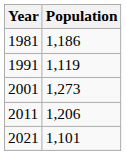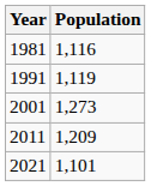 <table class=wikitable>
 <tr>
 <th>Year</th>
 <th>Population</th>
 </tr>
 <tr ---->
 <td>1981</td>
-<td>1,186</td>
+<td>1,116</td>
 </tr>
 <tr ---->
 <td>1991</td>
 <td>1,119</td>
 </tr>
 <tr ---->
 <td>2001</td>
 <td>1,273</td>
 </tr>
 <tr ---->
 <td>2011</td>
-<td>1,206</td>
+<td>1,209</td>
 </tr>
 <tr ---->
 <td>2021</td>
 <td>1,101</td>
 </tr>
 </table>
